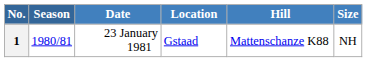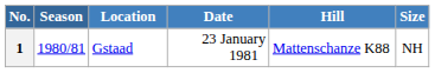 <table class="wikitable sortable" style="font-size:86%; line-height:15px; text-align:left; border:grey solid 1px; border-collapse:collapse; background:#ffffff;">
 <tr style="background:#efefef;">
 <th style="background-color:#369; color:white; width:10px;">No.</th>
 <th style="background-color:#369; color:white;  width:30px;">Season</th>
+<th style="background-color:#4180be; color:white; width:67px;">Location</th>
 <th style="background-color:#4180be; color:white; width:89px;">Date</th>
-<th style="background-color:#4180be; color:white; width:67px;">Location</th>
 <th style="background-color:#4180be; color:white; width:112px;">Hill</th>
 <th style="background-color:#4180be; color:white; width:25px;">Size</th>
 </tr>
 <tr>
 <th scope=row style="text-align:center;">1</th>
 <td align=center><a href='#'>1980/81</a></td>
+<td> <a href='#'>Gstaad</a></td>
 <td align=right>23 January 1981  </td>
-<td> <a href='#'>Gstaad</a></td>
 <td><a href='#'>Mattenschanze</a> K88</td>
 <td align=center>NH</td>
 </tr>
 </table>
